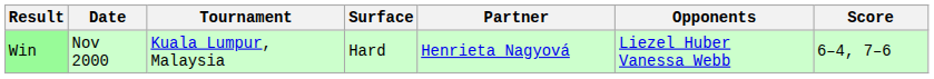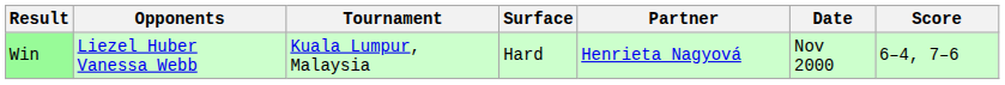 <table class=wikitable>
 <tr>
 <th>Result</th>
-<th width=60>Date</th>
+<th width=160>Opponents</th>
 <th width=160>Tournament</th>
 <th>Surface</th>
 <th width=160>Partner</th>
-<th width=160>Opponents</th>
+<th width=60>Date</th>
 <th width=90>Score</th>
 </tr>
 <tr bgcolor=#CCFFCC>
 <td bgcolor="98FB98">Win</td>
-<td>Nov 2000</td>
+<td> <a href='#'>Liezel Huber</a> <br>  <a href='#'>Vanessa Webb</a></td>
 <td><a href='#'>Kuala Lumpur</a>, Malaysia</td>
 <td>Hard</td>
 <td> <a href='#'>Henrieta Nagyová</a></td>
-<td> <a href='#'>Liezel Huber</a> <br>  <a href='#'>Vanessa Webb</a></td>
+<td>Nov 2000</td>
 <td>6–4, 7–6</td>
 </tr>
 </table>
